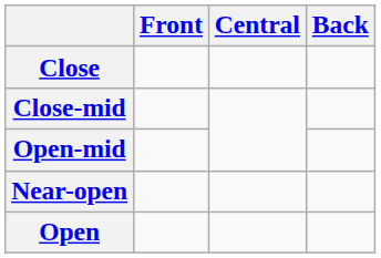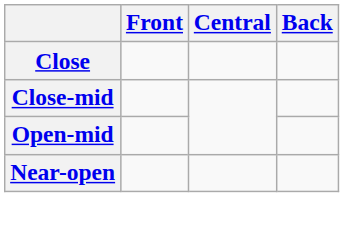 <table class="wikitable" style="text-align: center;">
 <tr>
 <th></th>
 <th><a href='#'>Front</a></th>
 <th><a href='#'>Central</a></th>
 <th><a href='#'>Back</a></th>
 </tr>
 <tr>
 <th><a href='#'>Close</a></th>
 <td>   </td>
 <td></td>
 <td> </td>
 </tr>
 <tr>
 <th><a href='#'>Close-mid</a></th>
 <td>   </td>
 <td rowspan="2"></td>
 <td> </td>
 </tr>
 <tr>
 <th><a href='#'>Open-mid</a></th>
 <td>   </td>
 <td> </td>
 </tr>
 <tr>
 <th><a href='#'>Near-open</a></th>
 <td> </td>
 <td></td>
 <td></td>
 </tr>
-<tr>
-<th><a href='#'>Open</a></th>
-<td></td>
-<td></td>
-<td> </td>
-</tr>
 </table>
